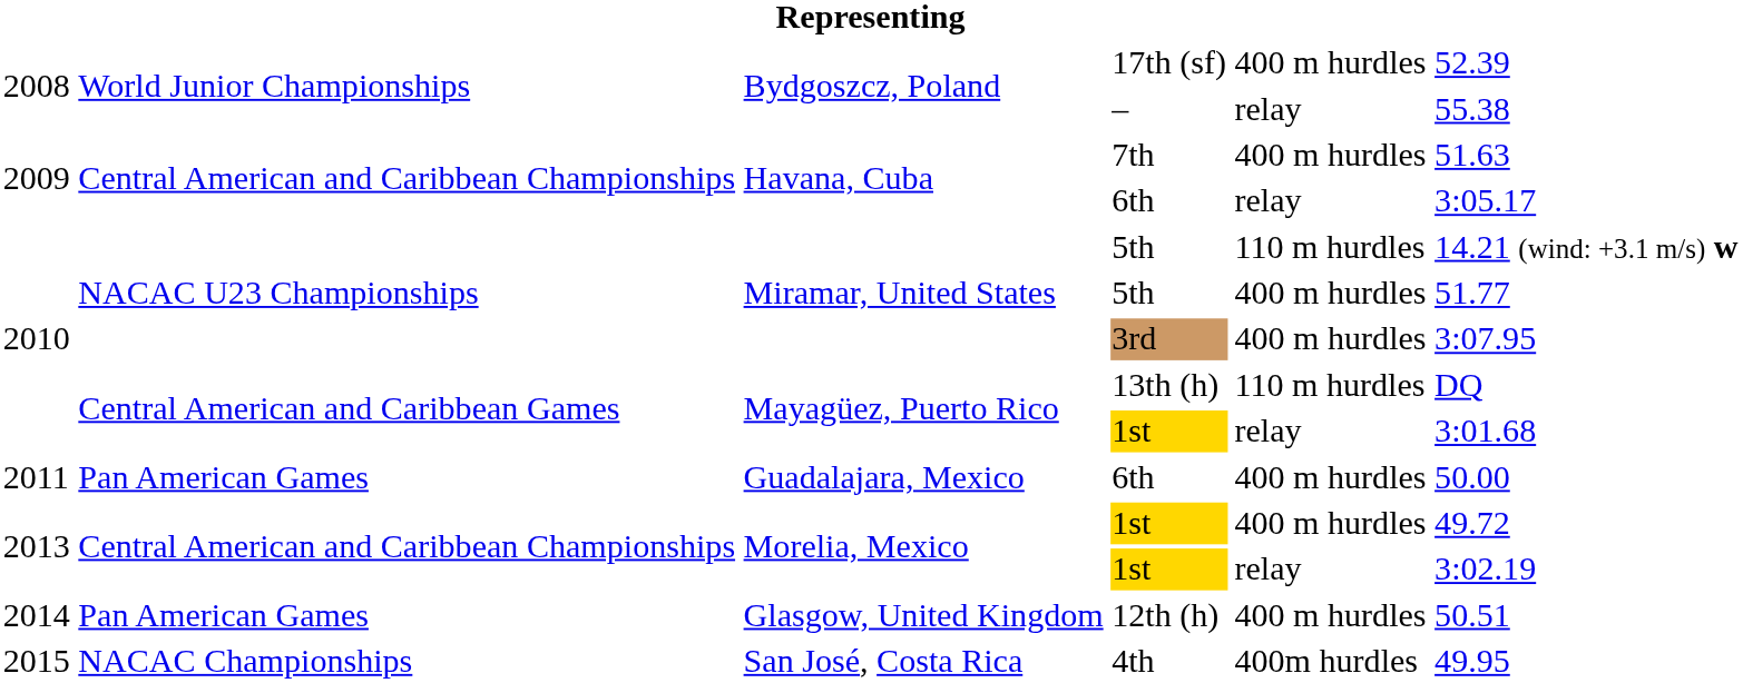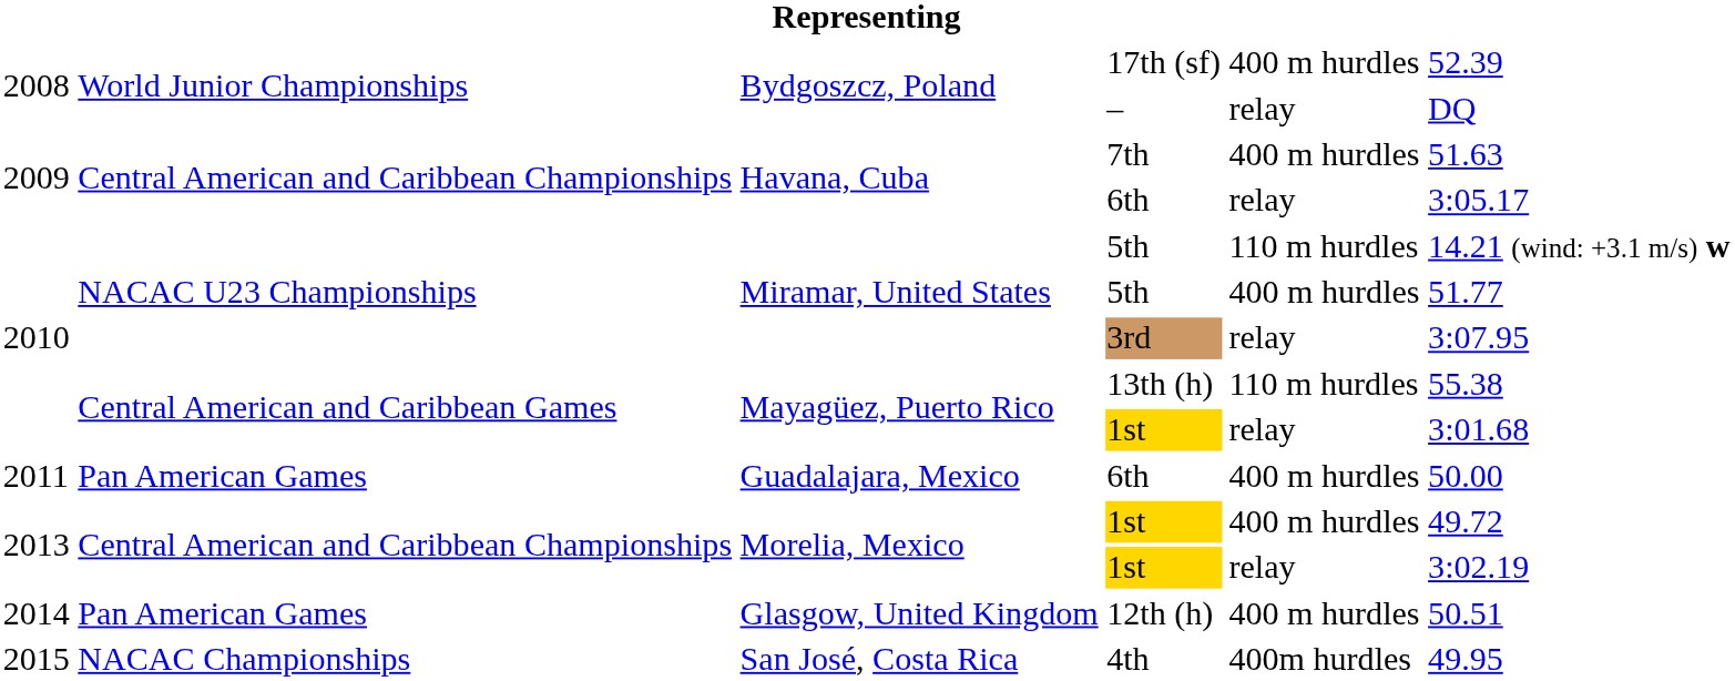 <table>
 <tr>
 <th colspan="6">Representing </th>
 </tr>
 <tr>
 <td rowspan=2>2008</td>
 <td rowspan=2><a href='#'>World Junior Championships</a></td>
 <td rowspan=2><a href='#'>Bydgoszcz, Poland</a></td>
 <td>17th (sf)</td>
 <td>400 m hurdles</td>
 <td><a href='#'>52.39</a></td>
 </tr>
 <tr>
 <td>–</td>
 <td> relay</td>
-<td><a href='#'>55.38</a></td>
+<td><a href='#'>DQ</a></td>
 </tr>
 <tr>
 <td rowspan=2>2009</td>
 <td rowspan=2><a href='#'>Central American and Caribbean Championships</a></td>
 <td rowspan=2><a href='#'>Havana, Cuba</a></td>
 <td>7th</td>
 <td>400 m hurdles</td>
 <td><a href='#'>51.63</a></td>
 </tr>
 <tr>
 <td>6th</td>
 <td> relay</td>
 <td><a href='#'>3:05.17</a></td>
 </tr>
 <tr>
 <td rowspan=5>2010</td>
 <td rowspan=3><a href='#'>NACAC U23 Championships</a></td>
 <td rowspan=3><a href='#'>Miramar, United States</a></td>
 <td>5th</td>
 <td>110 m hurdles</td>
 <td><a href='#'>14.21</a>  <small>(wind: +3.1 m/s)</small> <strong>w</strong></td>
 </tr>
 <tr>
 <td>5th</td>
 <td>400 m hurdles</td>
 <td><a href='#'>51.77</a></td>
 </tr>
 <tr>
 <td bgcolor=cc9966>3rd</td>
-<td>400 m hurdles</td>
+<td> relay</td>
 <td><a href='#'>3:07.95</a></td>
 </tr>
 <tr>
 <td rowspan=2><a href='#'>Central American and Caribbean Games</a></td>
 <td rowspan=2><a href='#'>Mayagüez, Puerto Rico</a></td>
 <td>13th (h)</td>
 <td>110 m hurdles</td>
-<td><a href='#'>DQ</a></td>
+<td><a href='#'>55.38</a></td>
 </tr>
 <tr>
 <td bgcolor=gold>1st</td>
 <td> relay</td>
 <td><a href='#'>3:01.68</a></td>
 </tr>
 <tr>
 <td>2011</td>
 <td><a href='#'>Pan American Games</a></td>
 <td><a href='#'>Guadalajara, Mexico</a></td>
 <td>6th</td>
 <td>400 m hurdles</td>
 <td><a href='#'>50.00</a></td>
 </tr>
 <tr>
 <td rowspan=2>2013</td>
 <td rowspan=2><a href='#'>Central American and Caribbean Championships</a></td>
 <td rowspan=2><a href='#'>Morelia, Mexico</a></td>
 <td bgcolor=gold>1st</td>
 <td>400 m hurdles</td>
 <td><a href='#'>49.72</a></td>
 </tr>
 <tr>
 <td bgcolor=gold>1st</td>
 <td> relay</td>
 <td><a href='#'>3:02.19</a></td>
 </tr>
 <tr>
 <td>2014</td>
 <td><a href='#'>Pan American Games</a></td>
 <td><a href='#'>Glasgow, United Kingdom</a></td>
 <td>12th (h)</td>
 <td>400 m hurdles</td>
 <td><a href='#'>50.51</a></td>
 </tr>
 <tr>
 <td>2015</td>
 <td><a href='#'>NACAC Championships</a></td>
 <td><a href='#'>San José</a>, <a href='#'>Costa Rica</a></td>
 <td>4th</td>
 <td>400m hurdles</td>
 <td><a href='#'>49.95</a></td>
 </tr>
 </table>
